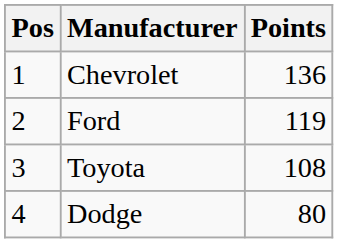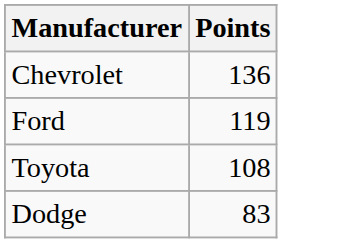 <table class="wikitable" style="font-size: 95%;">
 <tr>
-<th>Pos</th>
 <th>Manufacturer</th>
 <th>Points</th>
 </tr>
 <tr>
-<td>1</td>
 <td>Chevrolet</td>
 <td style="text-align:right;">136</td>
 </tr>
 <tr>
-<td>2</td>
 <td>Ford</td>
 <td style="text-align:right;">119</td>
 </tr>
 <tr>
-<td>3</td>
 <td>Toyota</td>
 <td style="text-align:right;">108</td>
 </tr>
 <tr>
-<td>4</td>
 <td>Dodge</td>
-<td style="text-align:right;">80</td>
+<td style="text-align:right;">83</td>
 </tr>
 </table>
